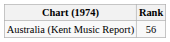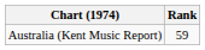 <table class="wikitable sortable">
 <tr>
 <th>Chart (1974)</th>
 <th>Rank</th>
 </tr>
 <tr>
 <td>Australia (Kent Music Report)</td>
-<td style="text-align:center;">56</td>
+<td style="text-align:center;">59</td>
 </tr>
 </table>
